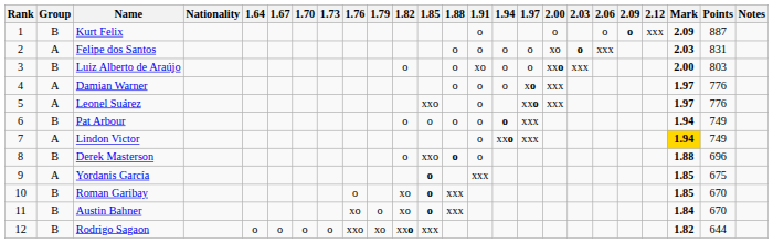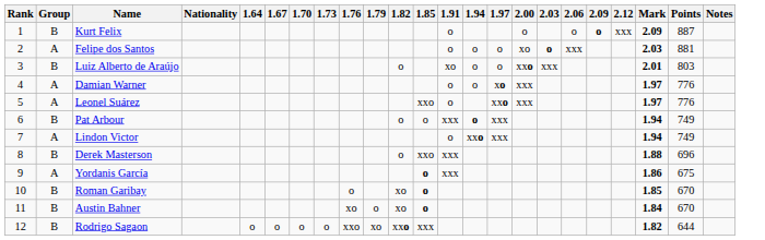 <table class="wikitable sortable" style="text-align:center" style="font-size:85%">
 <tr>
 <th>Rank</th>
 <th>Group</th>
 <th>Name</th>
 <th>Nationality</th>
 <th>1.64</th>
 <th>1.67</th>
 <th>1.70</th>
 <th>1.73</th>
 <th>1.76</th>
 <th>1.79</th>
 <th>1.82</th>
 <th>1.85</th>
-<th>1.88</th>
 <th>1.91</th>
 <th>1.94</th>
 <th>1.97</th>
 <th>2.00</th>
 <th>2.03</th>
 <th>2.06</th>
 <th>2.09</th>
 <th>2.12</th>
 <th>Mark</th>
 <th>Points</th>
 <th>Notes</th>
 </tr>
 <tr>
 <td>1</td>
 <td>B</td>
 <td align=left><a href='#'>Kurt Felix</a></td>
 <td align=left></td>
-<td></td>
 <td></td>
 <td></td>
 <td></td>
 <td></td>
 <td></td>
 <td></td>
 <td></td>
 <td></td>
 <td>o</td>
 <td></td>
 <td></td>
 <td>o</td>
 <td></td>
 <td>o</td>
 <td><strong>o</strong></td>
 <td>xxx</td>
 <td><strong>2.09</strong></td>
 <td>887</td>
 <td></td>
 </tr>
 <tr>
 <td>2</td>
 <td>A</td>
 <td align=left><a href='#'>Felipe dos Santos</a></td>
 <td align=left></td>
 <td></td>
 <td></td>
 <td></td>
 <td></td>
 <td></td>
 <td></td>
 <td></td>
 <td></td>
 <td>o</td>
 <td>o</td>
 <td>o</td>
-<td>o</td>
 <td>xo</td>
 <td><strong>o</strong></td>
 <td>xxx</td>
 <td></td>
 <td></td>
 <td><strong>2.03</strong></td>
-<td>831</td>
+<td>881</td>
 <td></td>
 </tr>
 <tr>
 <td>3</td>
 <td>B</td>
 <td align=left><a href='#'>Luiz Alberto de Araújo</a></td>
 <td align=left></td>
 <td></td>
 <td></td>
 <td></td>
 <td></td>
 <td></td>
 <td></td>
 <td>o</td>
 <td></td>
-<td>o</td>
 <td>xo</td>
 <td>o</td>
 <td>o</td>
 <td>xx<strong>o</strong></td>
 <td>xxx</td>
 <td></td>
 <td></td>
 <td></td>
-<td><strong>2.00</strong></td>
+<td><strong>2.01</strong></td>
 <td>803</td>
 <td></td>
 </tr>
 <tr>
 <td>4</td>
 <td>A</td>
 <td align=left><a href='#'>Damian Warner</a></td>
 <td align=left></td>
 <td></td>
 <td></td>
 <td></td>
 <td></td>
 <td></td>
 <td></td>
 <td></td>
 <td></td>
-<td>o</td>
 <td>o</td>
 <td>o</td>
 <td>x<strong>o</strong></td>
 <td>xxx</td>
 <td></td>
 <td></td>
 <td></td>
 <td></td>
 <td><strong>1.97</strong></td>
 <td>776</td>
 <td></td>
 </tr>
 <tr>
 <td>5</td>
 <td>A</td>
 <td align=left><a href='#'>Leonel Suárez</a></td>
 <td align=left></td>
 <td></td>
 <td></td>
 <td></td>
 <td></td>
 <td></td>
 <td></td>
 <td></td>
 <td>xxo</td>
-<td></td>
 <td>o</td>
 <td></td>
 <td>xx<strong>o</strong></td>
 <td>xxx</td>
 <td></td>
 <td></td>
 <td></td>
 <td></td>
 <td><strong>1.97</strong></td>
 <td>776</td>
 <td></td>
 </tr>
 <tr>
 <td>6</td>
 <td>B</td>
 <td align=left><a href='#'>Pat Arbour</a></td>
 <td align=left></td>
 <td></td>
 <td></td>
 <td></td>
 <td></td>
 <td></td>
 <td></td>
 <td>o</td>
 <td>o</td>
-<td>o</td>
-<td>o</td>
+<td>xxx</td>
 <td><strong>o</strong></td>
 <td>xxx</td>
 <td></td>
 <td></td>
 <td></td>
 <td></td>
 <td></td>
 <td><strong>1.94</strong></td>
 <td>749</td>
 <td></td>
 </tr>
 <tr>
 <td>7</td>
 <td>A</td>
 <td align=left><a href='#'>Lindon Victor</a></td>
 <td align=left></td>
 <td></td>
 <td></td>
 <td></td>
 <td></td>
 <td></td>
 <td></td>
 <td></td>
 <td></td>
-<td></td>
 <td>o</td>
 <td>xx<strong>o</strong></td>
 <td>xxx</td>
 <td></td>
 <td></td>
 <td></td>
 <td></td>
 <td></td>
-<td style="background: gold;"><strong>1.94</strong></td>
+<td><strong>1.94</strong></td>
 <td>749</td>
 <td></td>
 </tr>
 <tr>
 <td>8</td>
 <td>B</td>
 <td align=left><a href='#'>Derek Masterson</a></td>
 <td align=left></td>
 <td></td>
 <td></td>
 <td></td>
 <td></td>
 <td></td>
 <td></td>
 <td>o</td>
 <td>xxo</td>
-<td><strong>o</strong></td>
-<td>o</td>
+<td>xxx</td>
 <td></td>
 <td></td>
 <td></td>
 <td></td>
 <td></td>
 <td></td>
 <td></td>
 <td><strong>1.88</strong></td>
 <td>696</td>
 <td></td>
 </tr>
 <tr>
 <td>9</td>
 <td>A</td>
 <td align=left><a href='#'>Yordanis García</a></td>
 <td align=left></td>
 <td></td>
 <td></td>
 <td></td>
 <td></td>
 <td></td>
 <td></td>
 <td></td>
 <td><strong>o</strong></td>
-<td></td>
 <td>xxx</td>
 <td></td>
 <td></td>
 <td></td>
 <td></td>
 <td></td>
 <td></td>
 <td></td>
-<td><strong>1.85</strong></td>
+<td><strong>1.86</strong></td>
 <td>675</td>
 <td></td>
 </tr>
 <tr>
 <td>10</td>
 <td>B</td>
 <td align=left><a href='#'>Roman Garibay</a></td>
 <td align=left></td>
 <td></td>
 <td></td>
 <td></td>
 <td></td>
 <td>o</td>
 <td></td>
 <td>xo</td>
 <td><strong>o</strong></td>
-<td>xxx</td>
 <td></td>
 <td></td>
 <td></td>
 <td></td>
 <td></td>
 <td></td>
 <td></td>
 <td></td>
 <td><strong>1.85</strong></td>
 <td>670</td>
 <td></td>
 </tr>
 <tr>
 <td>11</td>
 <td>B</td>
 <td align=left><a href='#'>Austin Bahner</a></td>
 <td align=left></td>
 <td></td>
 <td></td>
 <td></td>
 <td></td>
 <td>xo</td>
 <td>o</td>
 <td>xo</td>
 <td><strong>o</strong></td>
-<td>xxx</td>
 <td></td>
 <td></td>
 <td></td>
 <td></td>
 <td></td>
 <td></td>
 <td></td>
 <td></td>
 <td><strong>1.84</strong></td>
 <td>670</td>
 <td></td>
 </tr>
 <tr>
 <td>12</td>
 <td>B</td>
 <td align=left><a href='#'>Rodrigo Sagaon</a></td>
 <td align=left></td>
 <td>o</td>
 <td>o</td>
 <td>o</td>
 <td>o</td>
 <td>xxo</td>
 <td>xo</td>
 <td>xx<strong>o</strong></td>
 <td>xxx</td>
 <td></td>
 <td></td>
 <td></td>
 <td></td>
 <td></td>
 <td></td>
 <td></td>
 <td></td>
-<td></td>
 <td><strong>1.82</strong></td>
 <td>644</td>
 <td></td>
 </tr>
 </table>
